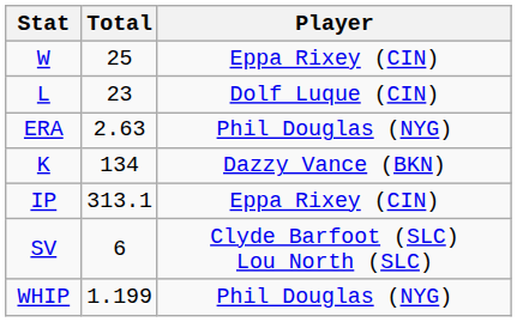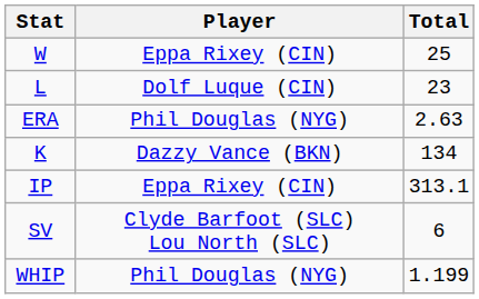 <table class="wikitable" style="text-align:center;">
 <tr>
 <th style="width:15%;">Stat</th>
+<th>Player</th>
 <th style="width:15%;">Total</th>
-<th>Player</th>
 </tr>
 <tr>
 <td><a href='#'>W</a></td>
+<td><a href='#'>Eppa Rixey</a> (<a href='#'>CIN</a>)</td>
 <td>25</td>
-<td><a href='#'>Eppa Rixey</a> (<a href='#'>CIN</a>)</td>
 </tr>
 <tr>
 <td><a href='#'>L</a></td>
+<td><a href='#'>Dolf Luque</a> (<a href='#'>CIN</a>)</td>
 <td>23</td>
-<td><a href='#'>Dolf Luque</a> (<a href='#'>CIN</a>)</td>
 </tr>
 <tr>
 <td><a href='#'>ERA</a></td>
+<td><a href='#'>Phil Douglas</a> (<a href='#'>NYG</a>)</td>
 <td>2.63</td>
-<td><a href='#'>Phil Douglas</a> (<a href='#'>NYG</a>)</td>
 </tr>
 <tr>
 <td><a href='#'>K</a></td>
+<td><a href='#'>Dazzy Vance</a> (<a href='#'>BKN</a>)</td>
 <td>134</td>
-<td><a href='#'>Dazzy Vance</a> (<a href='#'>BKN</a>)</td>
 </tr>
 <tr>
 <td><a href='#'>IP</a></td>
+<td><a href='#'>Eppa Rixey</a> (<a href='#'>CIN</a>)</td>
 <td>313.1</td>
-<td><a href='#'>Eppa Rixey</a> (<a href='#'>CIN</a>)</td>
 </tr>
 <tr>
 <td><a href='#'>SV</a></td>
+<td><a href='#'>Clyde Barfoot</a> (<a href='#'>SLC</a>)<br><a href='#'>Lou North</a> (<a href='#'>SLC</a>)</td>
 <td>6</td>
-<td><a href='#'>Clyde Barfoot</a> (<a href='#'>SLC</a>)<br><a href='#'>Lou North</a> (<a href='#'>SLC</a>)</td>
 </tr>
 <tr>
 <td><a href='#'>WHIP</a></td>
+<td><a href='#'>Phil Douglas</a> (<a href='#'>NYG</a>)</td>
 <td>1.199</td>
-<td><a href='#'>Phil Douglas</a> (<a href='#'>NYG</a>)</td>
 </tr>
 </table>
